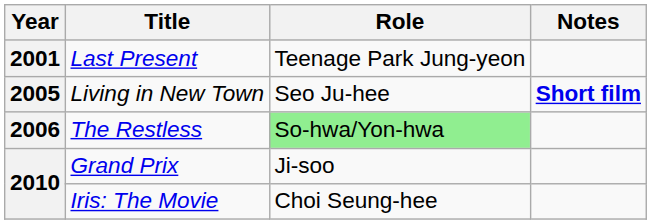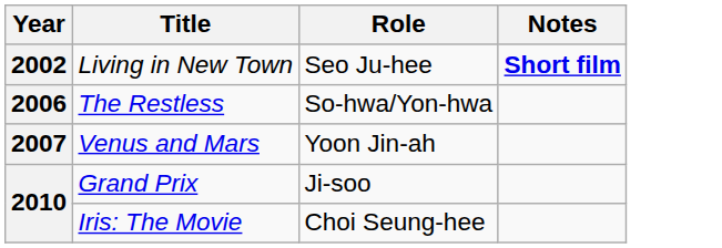 <table class="wikitable plainrowheaders sortable">
 <tr>
 <th scope="col">Year</th>
 <th scope="col">Title</th>
 <th scope="col">Role</th>
 <th scope="col" class="unsortable">Notes</th>
 </tr>
 <tr>
-<th scope="row">2001</th>
-<td><em><a href='#'>Last Present</a></em></td>
-<td>Teenage Park Jung-yeon</td>
-<td></td>
-</tr>
-<tr>
-<th scope="row">2005</th>
+<th scope="row">2002</th>
 <td><em>Living in New Town</em></td>
 <td>Seo Ju-hee</td>
 <td><strong><a href='#'>Short film</a></strong></td>
 </tr>
 <tr>
 <th scope="row">2006</th>
 <td><em><a href='#'>The Restless</a></em></td>
-<td style="background: lightgreen;">So-hwa/Yon-hwa</td>
+<td>So-hwa/Yon-hwa</td>
+<td></td>
+</tr>
+<tr>
+<th scope="row">2007</th>
+<td><em><a href='#'>Venus and Mars</a></em></td>
+<td>Yoon Jin-ah</td>
 <td></td>
 </tr>
 <tr>
 <th scope="row" rowspan="2">2010</th>
 <td><em><a href='#'>Grand Prix</a></em></td>
 <td>Ji-soo</td>
 <td></td>
 </tr>
 <tr>
 <td><em><a href='#'>Iris: The Movie</a></em></td>
 <td>Choi Seung-hee</td>
 <td></td>
 </tr>
 </table>
